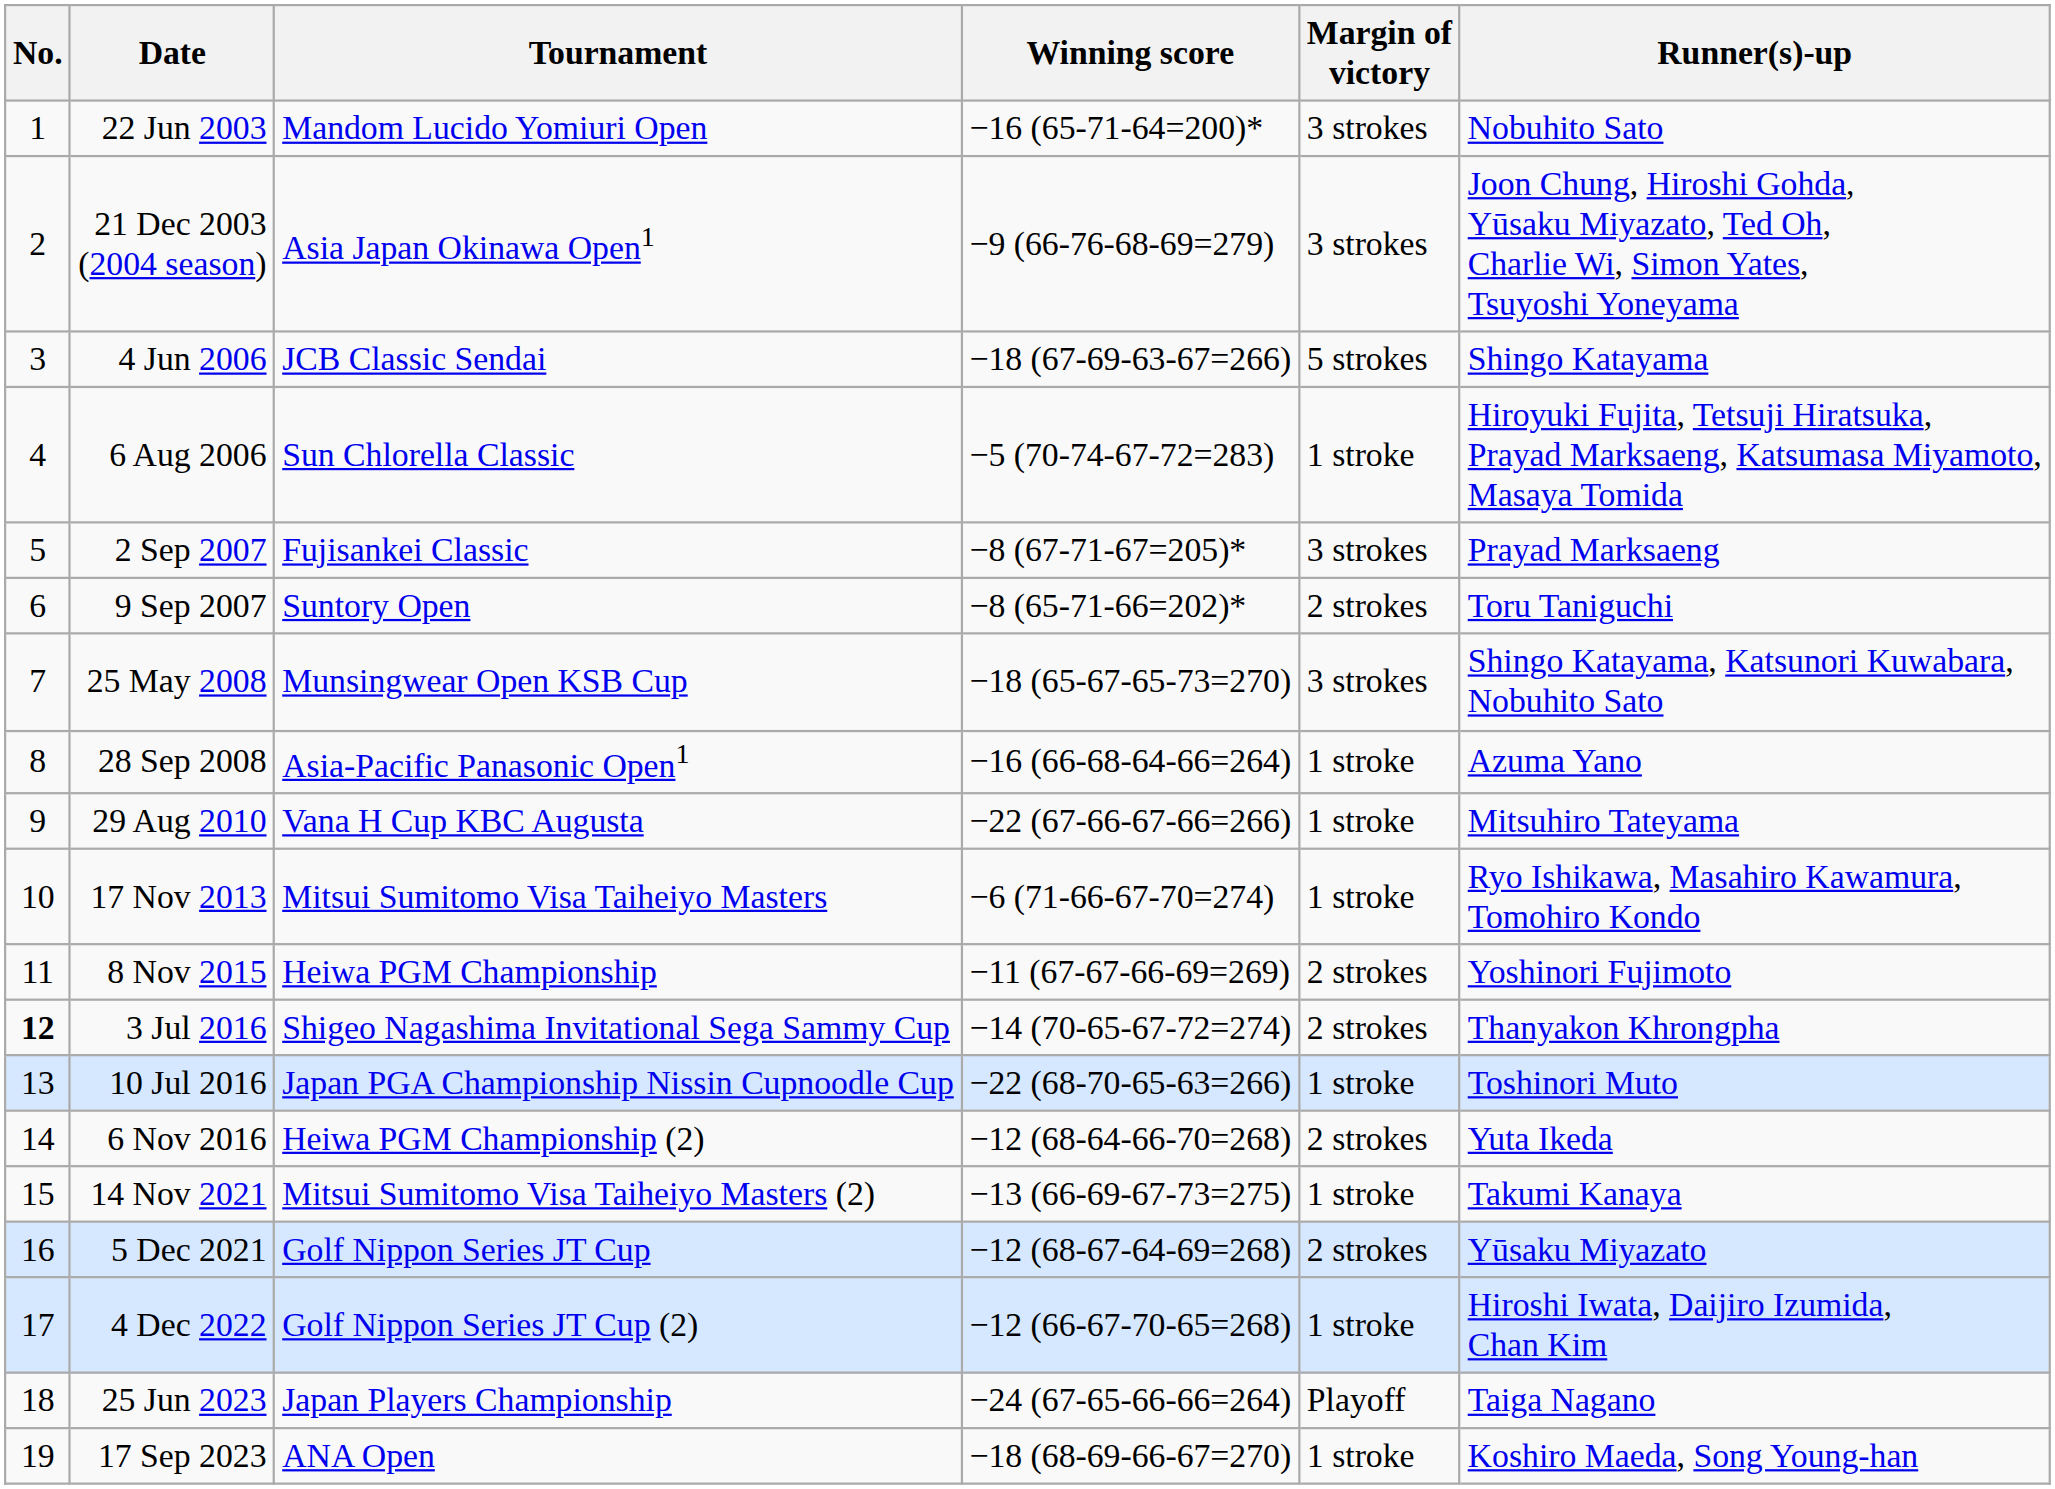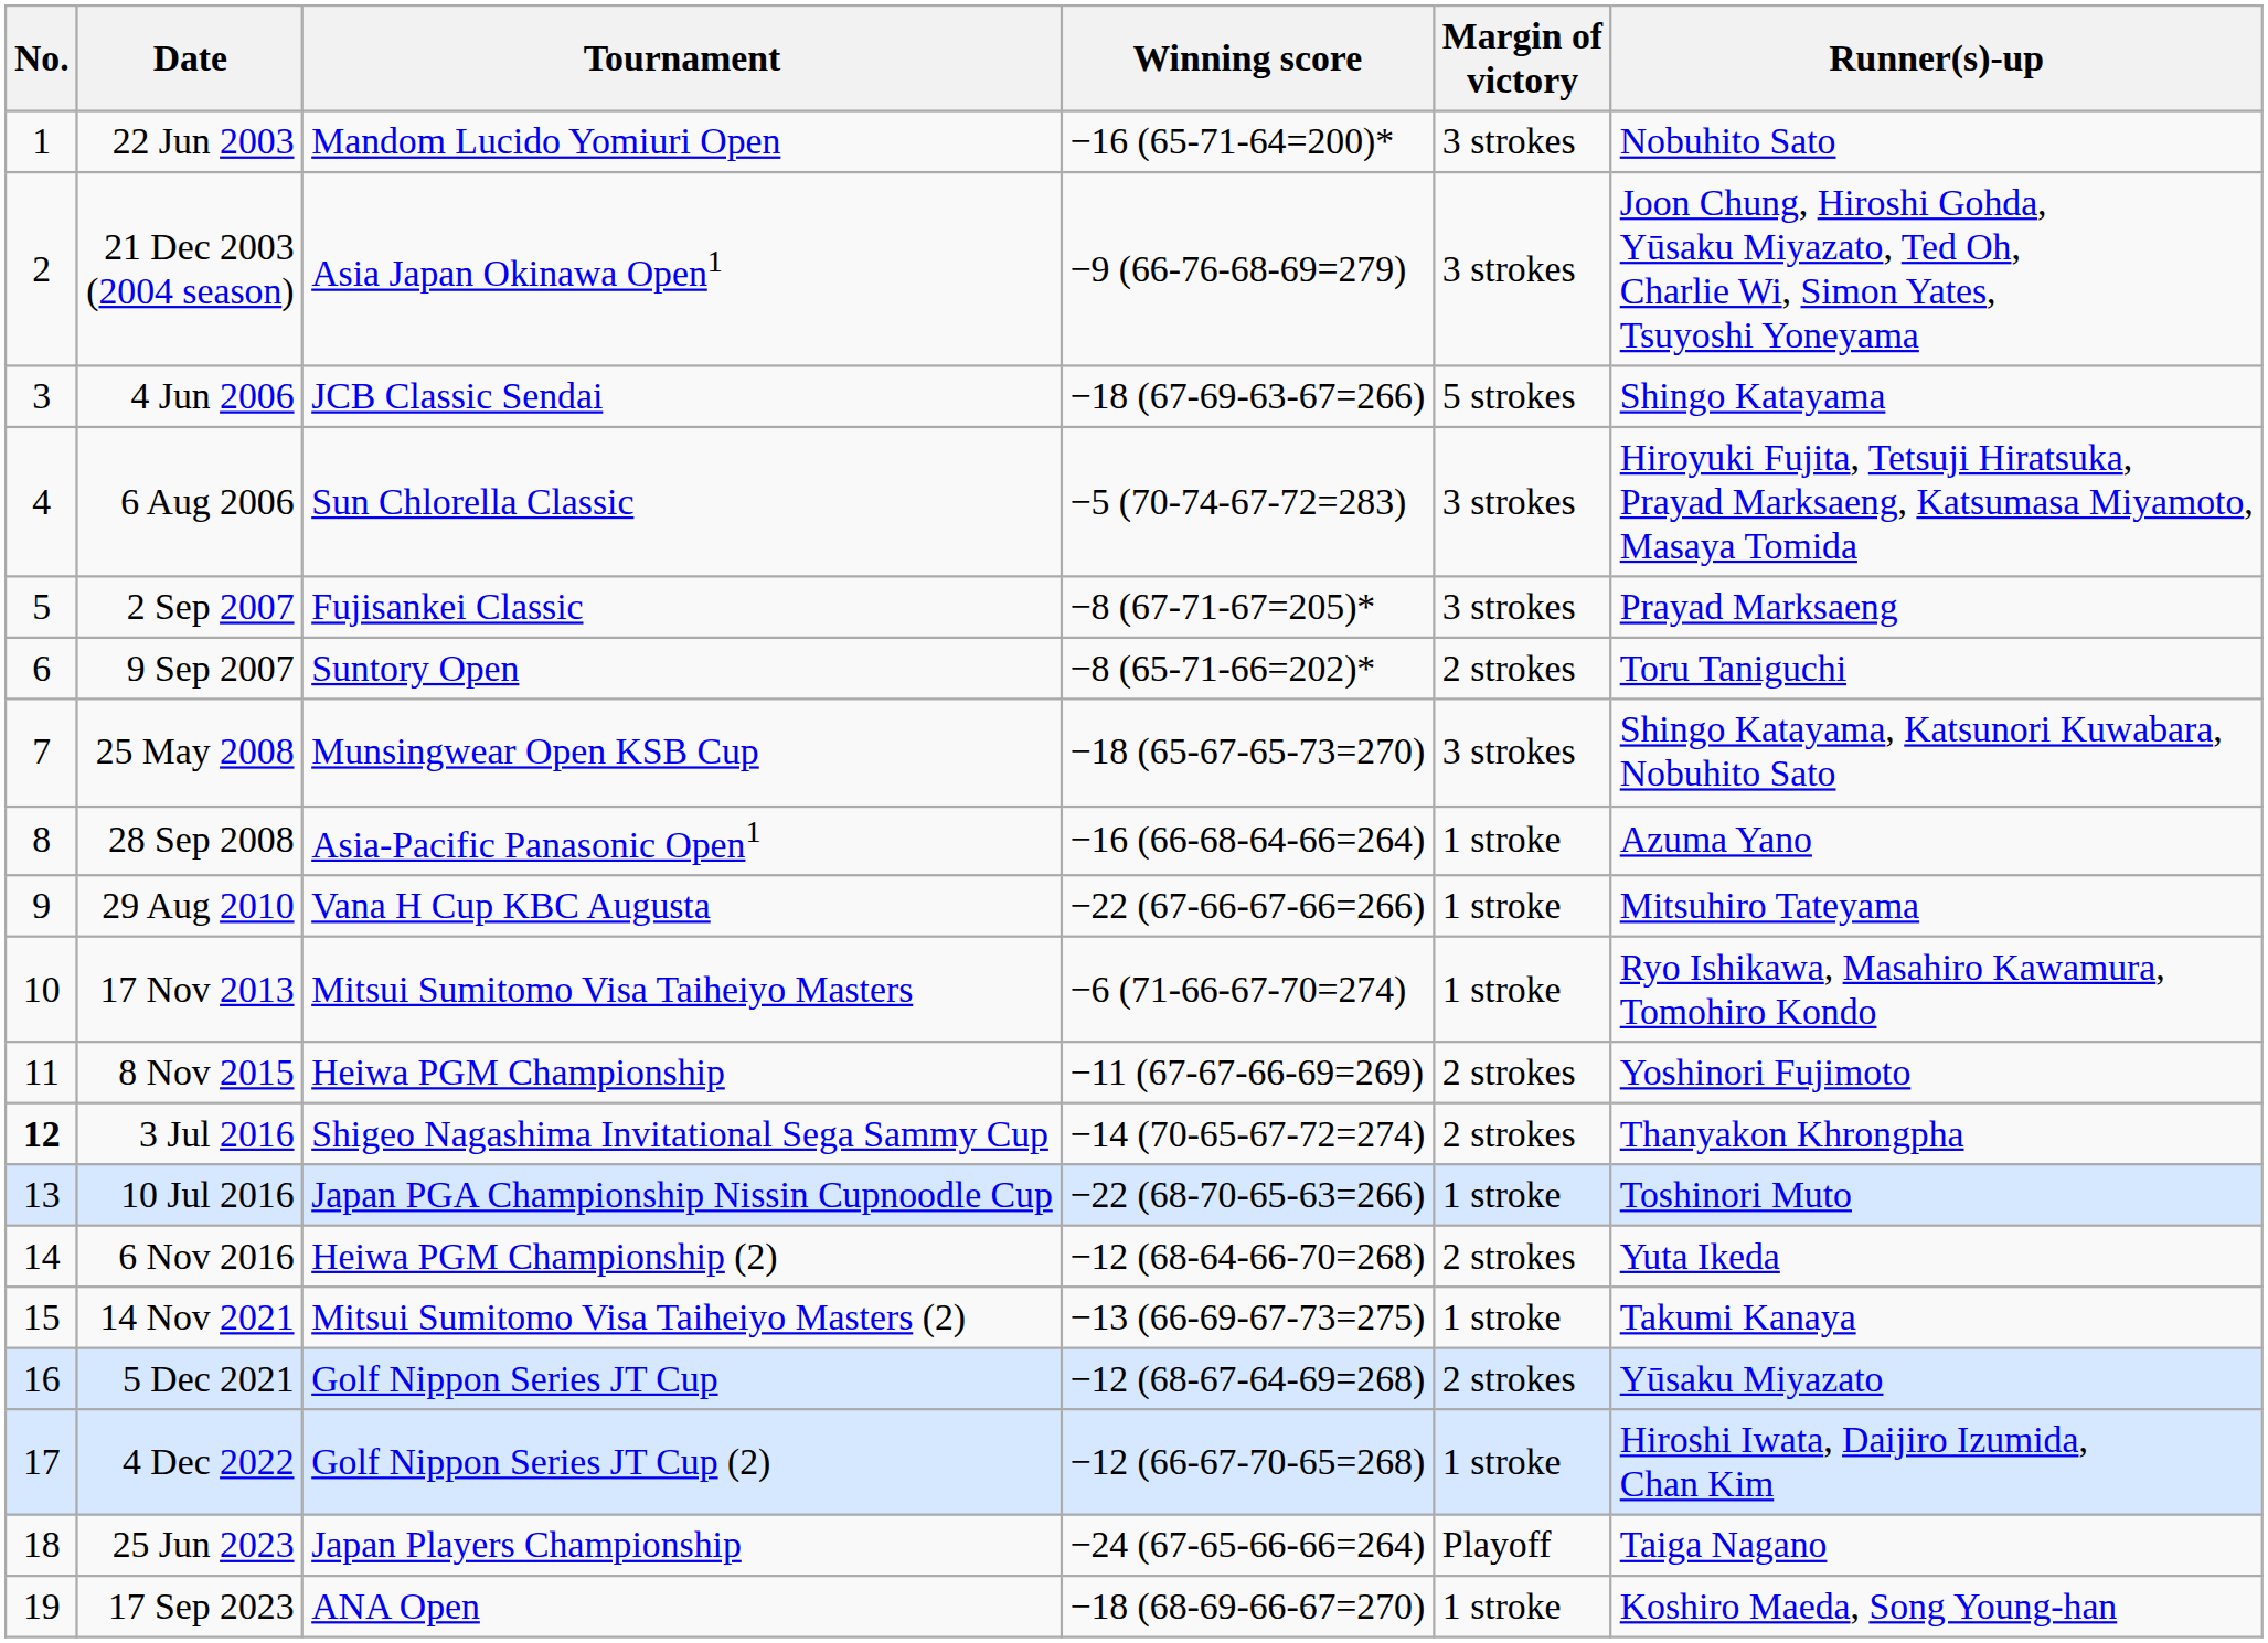 <table class="wikitable" style="font-size:95%;">
 <tr>
 <th>No.</th>
 <th>Date</th>
 <th>Tournament</th>
 <th>Winning score</th>
 <th>Margin of<br>victory</th>
 <th>Runner(s)-up</th>
 </tr>
 <tr>
 <td align=center>1</td>
 <td align=right>22 Jun <a href='#'>2003</a></td>
 <td><a href='#'>Mandom Lucido Yomiuri Open</a></td>
 <td>−16 (65-71-64=200)*</td>
 <td>3 strokes</td>
 <td> <a href='#'>Nobuhito Sato</a></td>
 </tr>
 <tr>
 <td align=center>2</td>
 <td align=right>21 Dec 2003<br>(<a href='#'>2004 season</a>)</td>
 <td><a href='#'>Asia Japan Okinawa Open</a><sup>1</sup></td>
 <td>−9 (66-76-68-69=279)</td>
 <td>3 strokes</td>
 <td> <a href='#'>Joon Chung</a>,  <a href='#'>Hiroshi Gohda</a>,<br> <a href='#'>Yūsaku Miyazato</a>,  <a href='#'>Ted Oh</a>,<br> <a href='#'>Charlie Wi</a>,  <a href='#'>Simon Yates</a>,<br> <a href='#'>Tsuyoshi Yoneyama</a></td>
 </tr>
 <tr>
 <td align=center>3</td>
 <td align=right>4 Jun <a href='#'>2006</a></td>
 <td><a href='#'>JCB Classic Sendai</a></td>
 <td>−18 (67-69-63-67=266)</td>
 <td>5 strokes</td>
 <td> <a href='#'>Shingo Katayama</a></td>
 </tr>
 <tr>
 <td align=center>4</td>
 <td align=right>6 Aug 2006</td>
 <td><a href='#'>Sun Chlorella Classic</a></td>
 <td>−5 (70-74-67-72=283)</td>
-<td>1 stroke</td>
+<td>3 strokes</td>
 <td> <a href='#'>Hiroyuki Fujita</a>,  <a href='#'>Tetsuji Hiratsuka</a>,<br> <a href='#'>Prayad Marksaeng</a>,  <a href='#'>Katsumasa Miyamoto</a>,<br> <a href='#'>Masaya Tomida</a></td>
 </tr>
 <tr>
 <td align=center>5</td>
 <td align=right>2 Sep <a href='#'>2007</a></td>
 <td><a href='#'>Fujisankei Classic</a></td>
 <td>−8 (67-71-67=205)*</td>
 <td>3 strokes</td>
 <td> <a href='#'>Prayad Marksaeng</a></td>
 </tr>
 <tr>
 <td align=center>6</td>
 <td align=right>9 Sep 2007</td>
 <td><a href='#'>Suntory Open</a></td>
 <td>−8 (65-71-66=202)*</td>
 <td>2 strokes</td>
 <td> <a href='#'>Toru Taniguchi</a></td>
 </tr>
 <tr>
 <td align=center>7</td>
 <td align=right>25 May <a href='#'>2008</a></td>
 <td><a href='#'>Munsingwear Open KSB Cup</a></td>
 <td>−18 (65-67-65-73=270)</td>
 <td>3 strokes</td>
 <td> <a href='#'>Shingo Katayama</a>,  <a href='#'>Katsunori Kuwabara</a>,<br> <a href='#'>Nobuhito Sato</a></td>
 </tr>
 <tr>
 <td align=center>8</td>
 <td align=right>28 Sep 2008</td>
 <td><a href='#'>Asia-Pacific Panasonic Open</a><sup>1</sup></td>
 <td>−16 (66-68-64-66=264)</td>
 <td>1 stroke</td>
 <td> <a href='#'>Azuma Yano</a></td>
 </tr>
 <tr>
 <td align=center>9</td>
 <td align=right>29 Aug <a href='#'>2010</a></td>
 <td><a href='#'>Vana H Cup KBC Augusta</a></td>
 <td>−22 (67-66-67-66=266)</td>
 <td>1 stroke</td>
 <td> <a href='#'>Mitsuhiro Tateyama</a></td>
 </tr>
 <tr>
 <td align=center>10</td>
 <td align=right>17 Nov <a href='#'>2013</a></td>
 <td><a href='#'>Mitsui Sumitomo Visa Taiheiyo Masters</a></td>
 <td>−6 (71-66-67-70=274)</td>
 <td>1 stroke</td>
 <td> <a href='#'>Ryo Ishikawa</a>,  <a href='#'>Masahiro Kawamura</a>,<br> <a href='#'>Tomohiro Kondo</a></td>
 </tr>
 <tr>
 <td align=center>11</td>
 <td align=right>8 Nov <a href='#'>2015</a></td>
 <td><a href='#'>Heiwa PGM Championship</a></td>
 <td>−11 (67-67-66-69=269)</td>
 <td>2 strokes</td>
 <td> <a href='#'>Yoshinori Fujimoto</a></td>
 </tr>
 <tr>
 <td align=center><strong>12</strong></td>
 <td align=right>3 Jul <a href='#'>2016</a></td>
 <td><a href='#'>Shigeo Nagashima Invitational Sega Sammy Cup</a></td>
 <td>−14 (70-65-67-72=274)</td>
 <td>2 strokes</td>
 <td> <a href='#'>Thanyakon Khrongpha</a></td>
 </tr>
 <tr style="background:#D6E8FF;">
 <td align=center>13</td>
 <td align=right>10 Jul 2016</td>
 <td><a href='#'>Japan PGA Championship Nissin Cupnoodle Cup</a></td>
 <td>−22 (68-70-65-63=266)</td>
 <td>1 stroke</td>
 <td> <a href='#'>Toshinori Muto</a></td>
 </tr>
 <tr>
 <td align=center>14</td>
 <td align=right>6 Nov 2016</td>
 <td><a href='#'>Heiwa PGM Championship</a> (2)</td>
 <td>−12 (68-64-66-70=268)</td>
 <td>2 strokes</td>
 <td> <a href='#'>Yuta Ikeda</a></td>
 </tr>
 <tr>
 <td align=center>15</td>
 <td align=right>14 Nov <a href='#'>2021</a></td>
 <td><a href='#'>Mitsui Sumitomo Visa Taiheiyo Masters</a> (2)</td>
 <td>−13 (66-69-67-73=275)</td>
 <td>1 stroke</td>
 <td> <a href='#'>Takumi Kanaya</a></td>
 </tr>
 <tr style="background:#D6E8FF;">
 <td align=center>16</td>
 <td align=right>5 Dec 2021</td>
 <td><a href='#'>Golf Nippon Series JT Cup</a></td>
 <td>−12 (68-67-64-69=268)</td>
 <td>2 strokes</td>
 <td> <a href='#'>Yūsaku Miyazato</a></td>
 </tr>
 <tr style="background:#D6E8FF;">
 <td align=center>17</td>
 <td align=right>4 Dec <a href='#'>2022</a></td>
 <td><a href='#'>Golf Nippon Series JT Cup</a> (2)</td>
 <td>−12 (66-67-70-65=268)</td>
 <td>1 stroke</td>
 <td> <a href='#'>Hiroshi Iwata</a>,  <a href='#'>Daijiro Izumida</a>,<br> <a href='#'>Chan Kim</a></td>
 </tr>
 <tr>
 <td align=center>18</td>
 <td align=right>25 Jun <a href='#'>2023</a></td>
 <td><a href='#'>Japan Players Championship</a></td>
 <td>−24 (67-65-66-66=264)</td>
 <td>Playoff</td>
 <td> <a href='#'>Taiga Nagano</a></td>
 </tr>
 <tr>
 <td align=center>19</td>
 <td align=right>17 Sep 2023</td>
 <td><a href='#'>ANA Open</a></td>
 <td>−18 (68-69-66-67=270)</td>
 <td>1 stroke</td>
 <td> <a href='#'>Koshiro Maeda</a>,  <a href='#'>Song Young-han</a></td>
 </tr>
 </table>
